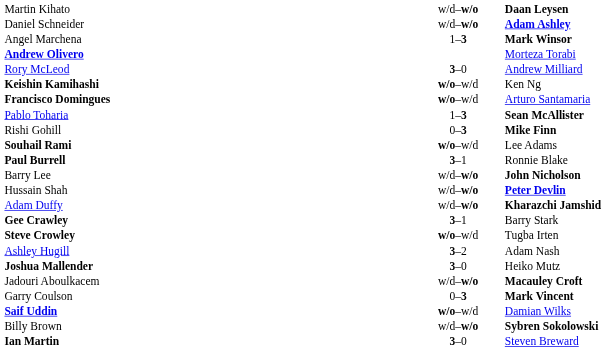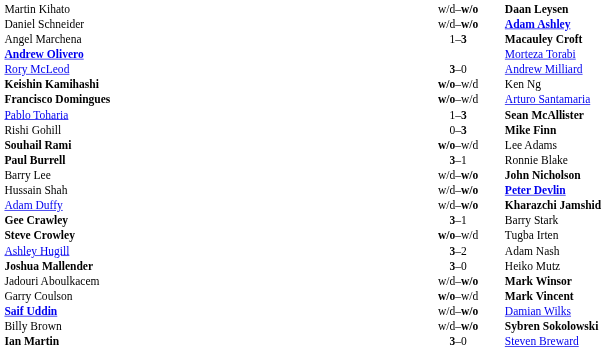 <table width="100%" cellspacing="1">
 <tr>
 <th width=45%></th>
 <th width=10%></th>
 <th width=45%></th>
 </tr>
 <tr>
 <td> Martin Kihato</td>
 <td align="center">w/d–<strong>w/o</strong></td>
 <td> <strong>Daan Leysen</strong></td>
 </tr>
 <tr>
 <td> Daniel Schneider</td>
 <td align="center">w/d–<strong>w/o</strong></td>
 <td> <strong><a href='#'>Adam Ashley</a></strong></td>
 </tr>
 <tr>
 <td> Angel Marchena</td>
 <td align="center">1–<strong>3</strong></td>
-<td> <strong>Mark Winsor</strong></td>
+<td> <strong>Macauley Croft</strong></td>
 </tr>
 <tr>
 <td> <strong><a href='#'>Andrew Olivero</a></strong></td>
 <td align="center"></td>
 <td> <a href='#'>Morteza Torabi</a></td>
 </tr>
 <tr>
 <td> <a href='#'>Rory McLeod</a></td>
 <td align="center"><strong>3</strong>–0</td>
 <td> <a href='#'>Andrew Milliard</a></td>
 </tr>
 <tr>
 <td> <strong>Keishin Kamihashi</strong></td>
 <td align="center"><strong>w/o</strong>–w/d</td>
 <td> Ken Ng</td>
 </tr>
 <tr>
 <td> <strong>Francisco Domingues</strong></td>
 <td align="center"><strong>w/o</strong>–w/d</td>
 <td> <a href='#'>Arturo Santamaria</a></td>
 </tr>
 <tr>
 <td> <a href='#'>Pablo Toharia</a></td>
 <td align="center">1–<strong>3</strong></td>
 <td> <strong>Sean McAllister</strong></td>
 </tr>
 <tr>
 <td> Rishi Gohill</td>
 <td align="center">0–<strong>3</strong></td>
 <td> <strong>Mike Finn</strong></td>
 </tr>
 <tr>
 <td> <strong>Souhail Rami</strong></td>
 <td align="center"><strong>w/o</strong>–w/d</td>
 <td> Lee Adams</td>
 </tr>
 <tr>
 <td> <strong>Paul Burrell</strong></td>
 <td align="center"><strong>3</strong>–1</td>
 <td> Ronnie Blake</td>
 </tr>
 <tr>
 <td> Barry Lee</td>
 <td align="center">w/d–<strong>w/o</strong></td>
 <td> <strong>John Nicholson</strong></td>
 </tr>
 <tr>
 <td> Hussain Shah</td>
 <td align="center">w/d–<strong>w/o</strong></td>
 <td> <strong><a href='#'>Peter Devlin</a></strong></td>
 </tr>
 <tr>
 <td> <a href='#'>Adam Duffy</a></td>
 <td align="center">w/d–<strong>w/o</strong></td>
 <td> <strong>Kharazchi Jamshid</strong></td>
 </tr>
 <tr>
 <td> <strong>Gee Crawley</strong></td>
 <td align="center"><strong>3</strong>–1</td>
 <td> Barry Stark</td>
 </tr>
 <tr>
 <td> <strong>Steve Crowley</strong></td>
 <td align="center"><strong>w/o</strong>–w/d</td>
 <td> Tugba Irten</td>
 </tr>
 <tr>
 <td> <a href='#'>Ashley Hugill</a></td>
 <td align="center"><strong>3</strong>–2</td>
 <td> Adam Nash</td>
 </tr>
 <tr>
 <td> <strong>Joshua Mallender</strong></td>
 <td align="center"><strong>3</strong>–0</td>
 <td> Heiko Mutz</td>
 </tr>
 <tr>
 <td> Jadouri Aboulkacem</td>
 <td align="center">w/d–<strong>w/o</strong></td>
-<td> <strong>Macauley Croft</strong></td>
+<td> <strong>Mark Winsor</strong></td>
 </tr>
 <tr>
 <td> Garry Coulson</td>
-<td align="center">0–<strong>3</strong></td>
+<td align="center"><strong>w/o</strong>–w/d</td>
 <td> <strong>Mark Vincent</strong></td>
 </tr>
 <tr>
 <td> <strong><a href='#'>Saif Uddin</a></strong></td>
-<td align="center"><strong>w/o</strong>–w/d</td>
+<td align="center">w/d–<strong>w/o</strong></td>
 <td> <a href='#'>Damian Wilks</a></td>
 </tr>
 <tr>
 <td> Billy Brown</td>
 <td align="center">w/d–<strong>w/o</strong></td>
 <td> <strong>Sybren Sokolowski</strong></td>
 </tr>
 <tr>
 <td> <strong>Ian Martin</strong></td>
 <td align="center"><strong>3</strong>–0</td>
 <td> <a href='#'>Steven Breward</a></td>
 </tr>
 </table>
